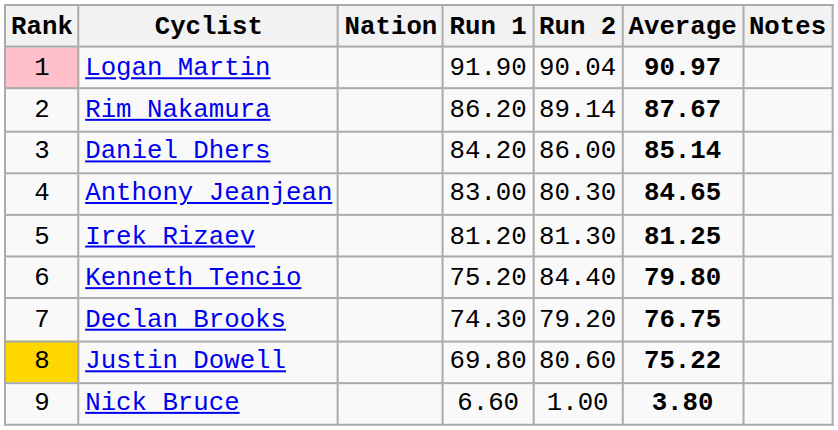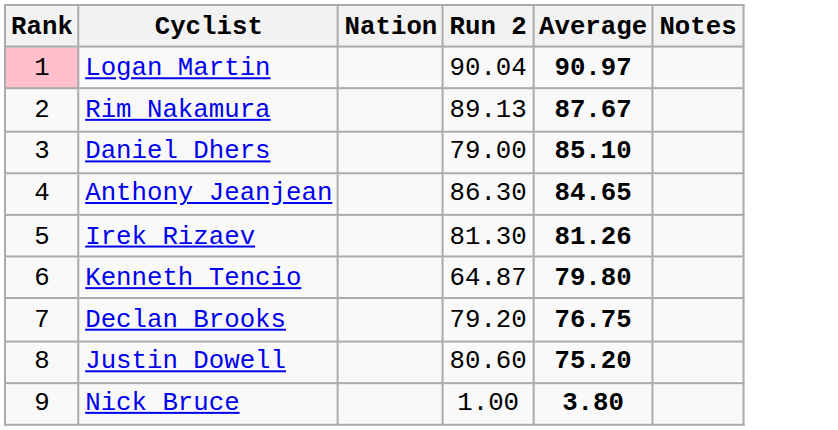 <table class="wikitable sortable" style="text-align:center">
 <tr style="background:#efefef;">
 <th>Rank</th>
 <th>Cyclist</th>
 <th>Nation</th>
-<th>Run 1</th>
 <th>Run 2</th>
 <th>Average</th>
 <th>Notes</th>
 </tr>
 <tr>
 <td style="background: pink;">1</td>
 <td align="left"><a href='#'>Logan Martin</a></td>
 <td align="left"></td>
-<td>91.90</td>
 <td>90.04</td>
 <td><strong>90.97</strong></td>
 <td></td>
 </tr>
 <tr>
 <td>2</td>
 <td align="left"><a href='#'>Rim Nakamura</a></td>
 <td align="left"></td>
-<td>86.20</td>
-<td>89.14</td>
+<td>89.13</td>
 <td><strong>87.67</strong></td>
 <td></td>
 </tr>
 <tr>
 <td>3</td>
 <td align="left"><a href='#'>Daniel Dhers</a></td>
 <td align="left"></td>
-<td>84.20</td>
-<td>86.00</td>
-<td><strong>85.14</strong></td>
+<td>79.00</td>
+<td><strong>85.10</strong></td>
 <td></td>
 </tr>
 <tr>
 <td>4</td>
 <td align="left"><a href='#'>Anthony Jeanjean</a></td>
 <td align="left"></td>
-<td>83.00</td>
-<td>80.30</td>
+<td>86.30</td>
 <td><strong>84.65</strong></td>
 <td></td>
 </tr>
 <tr>
 <td>5</td>
 <td align="left"><a href='#'>Irek Rizaev</a></td>
 <td align="left"></td>
-<td>81.20</td>
 <td>81.30</td>
-<td><strong>81.25</strong></td>
+<td><strong>81.26</strong></td>
 <td></td>
 </tr>
 <tr>
 <td>6</td>
 <td align="left"><a href='#'>Kenneth Tencio</a></td>
 <td align="left"></td>
-<td>75.20</td>
-<td>84.40</td>
+<td>64.87</td>
 <td><strong>79.80</strong></td>
 <td></td>
 </tr>
 <tr>
 <td>7</td>
 <td align="left"><a href='#'>Declan Brooks</a></td>
 <td align="left"></td>
-<td>74.30</td>
 <td>79.20</td>
 <td><strong>76.75</strong></td>
 <td></td>
 </tr>
 <tr>
-<td style="background: gold;">8</td>
+<td>8</td>
 <td align="left"><a href='#'>Justin Dowell</a></td>
 <td align="left"></td>
-<td>69.80</td>
 <td>80.60</td>
-<td><strong>75.22</strong></td>
+<td><strong>75.20</strong></td>
 <td></td>
 </tr>
 <tr>
 <td>9</td>
 <td align="left"><a href='#'>Nick Bruce</a></td>
 <td align="left"></td>
-<td>6.60</td>
 <td>1.00</td>
 <td><strong>3.80</strong></td>
 <td></td>
 </tr>
 </table>
